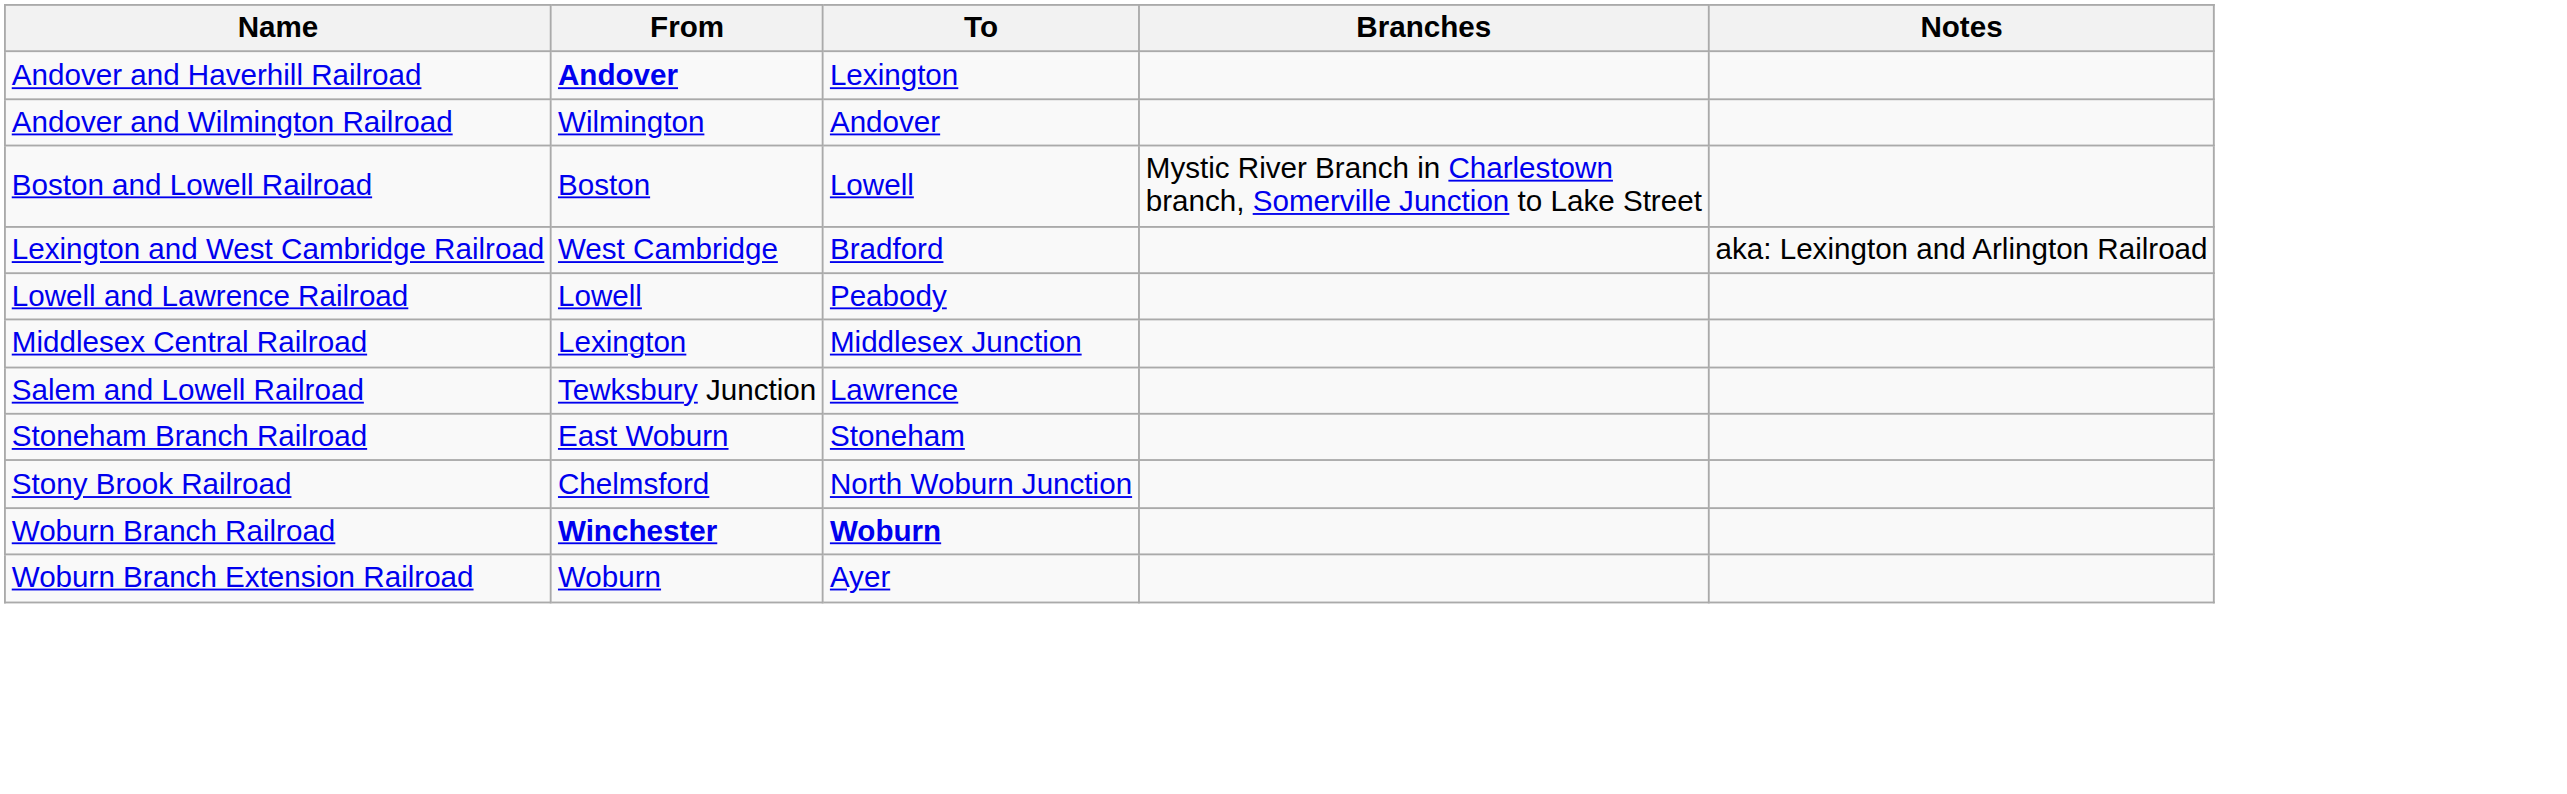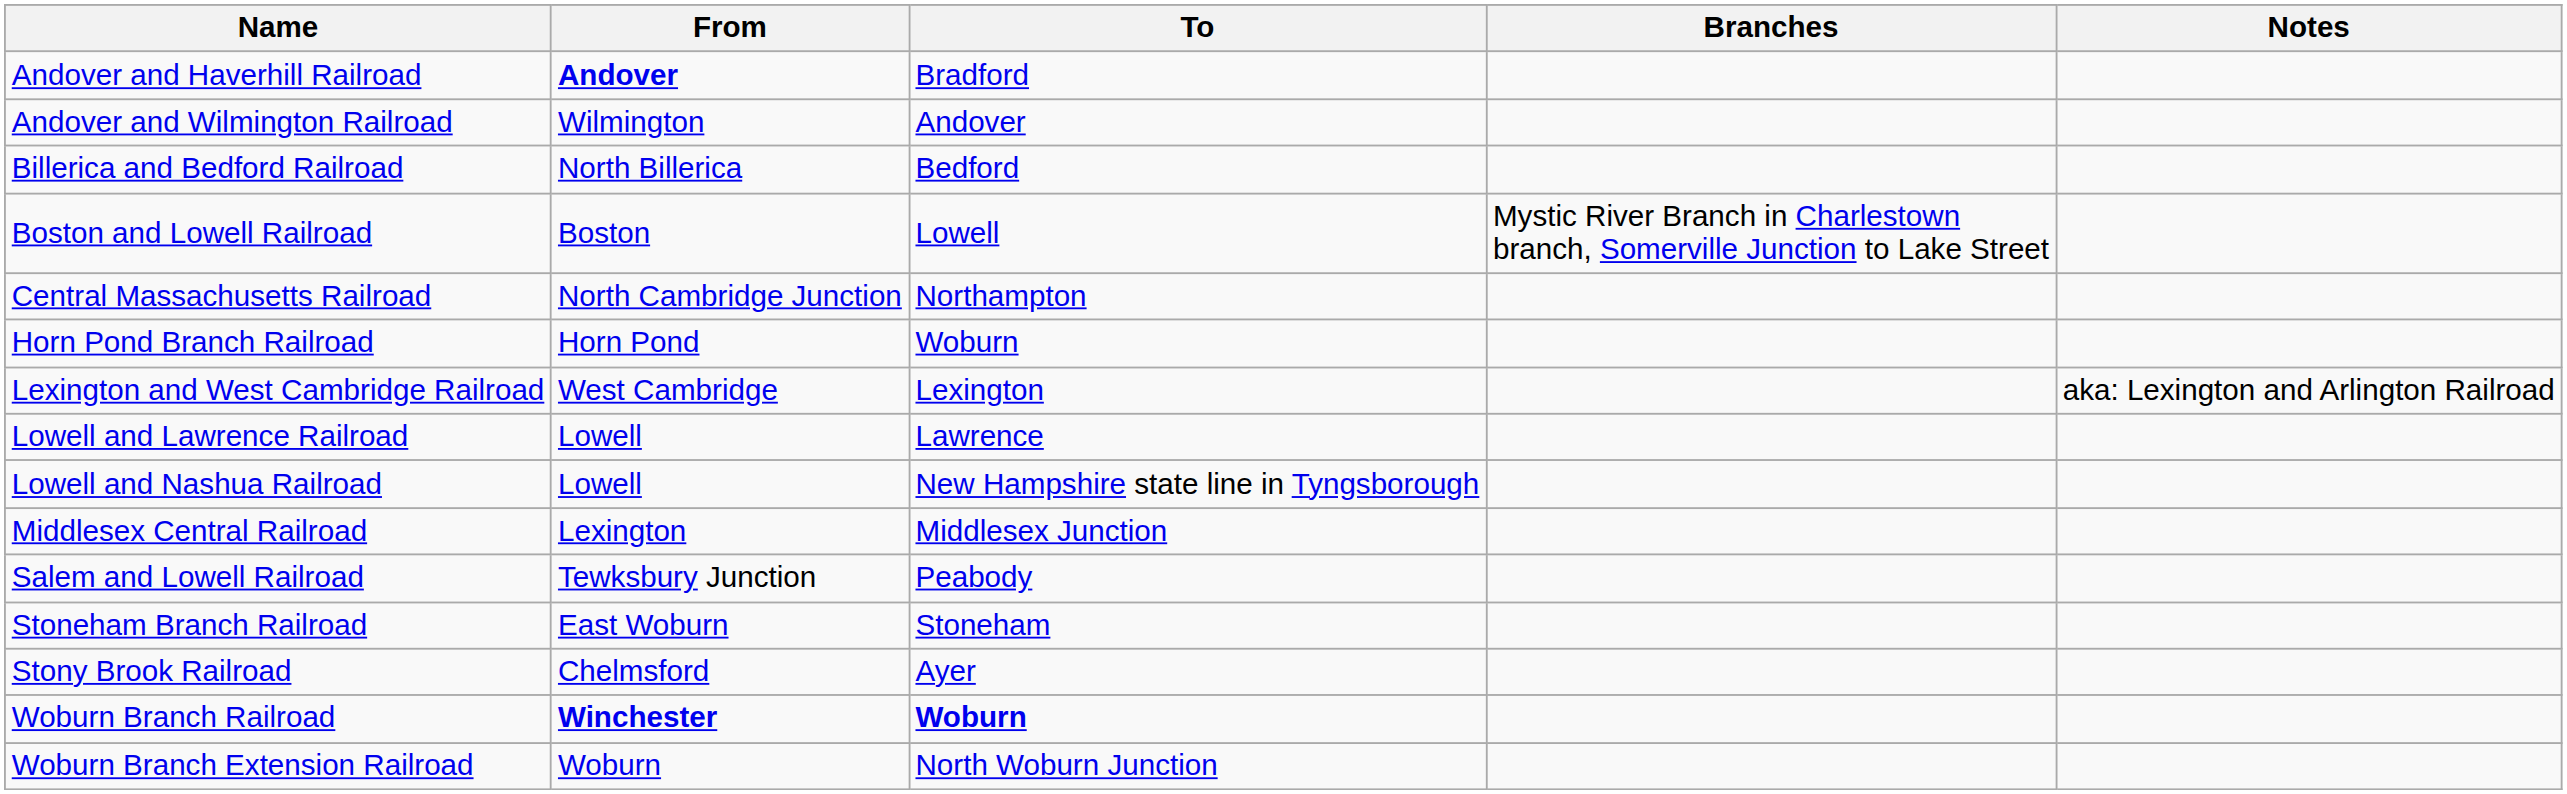 <table class="wikitable">
 <tr>
 <th>Name</th>
 <th>From</th>
 <th>To</th>
 <th>Branches</th>
 <th>Notes</th>
 </tr>
 <tr>
 <td><a href='#'>Andover and Haverhill Railroad</a></td>
 <td><strong><a href='#'>Andover</a></strong></td>
-<td><a href='#'>Lexington</a></td>
+<td><a href='#'>Bradford</a></td>
 <td></td>
 <td></td>
 </tr>
 <tr>
 <td><a href='#'>Andover and Wilmington Railroad</a></td>
 <td><a href='#'>Wilmington</a></td>
 <td><a href='#'>Andover</a></td>
 <td></td>
 <td></td>
 </tr>
 <tr>
+<td><a href='#'>Billerica and Bedford Railroad</a></td>
+<td><a href='#'>North Billerica</a></td>
+<td><a href='#'>Bedford</a></td>
+<td></td>
+<td></td>
+</tr>
+<tr>
 <td><a href='#'>Boston and Lowell Railroad</a></td>
 <td><a href='#'>Boston</a></td>
 <td><a href='#'>Lowell</a></td>
 <td>Mystic River Branch in <a href='#'>Charlestown</a><br>branch, <a href='#'>Somerville Junction</a> to Lake Street</td>
 <td></td>
 </tr>
 <tr>
+<td><a href='#'>Central Massachusetts Railroad</a></td>
+<td><a href='#'>North Cambridge Junction</a></td>
+<td><a href='#'>Northampton</a></td>
+<td></td>
+<td></td>
+</tr>
+<tr>
+<td><a href='#'>Horn Pond Branch Railroad</a></td>
+<td><a href='#'>Horn Pond</a></td>
+<td><a href='#'>Woburn</a></td>
+<td></td>
+<td></td>
+</tr>
+<tr>
 <td><a href='#'>Lexington and West Cambridge Railroad</a></td>
 <td><a href='#'>West Cambridge</a></td>
-<td><a href='#'>Bradford</a></td>
+<td><a href='#'>Lexington</a></td>
 <td></td>
 <td>aka: Lexington and Arlington Railroad</td>
 </tr>
 <tr>
 <td><a href='#'>Lowell and Lawrence Railroad</a></td>
 <td><a href='#'>Lowell</a></td>
-<td><a href='#'>Peabody</a></td>
+<td><a href='#'>Lawrence</a></td>
+<td></td>
+<td></td>
+</tr>
+<tr>
+<td><a href='#'>Lowell and Nashua Railroad</a></td>
+<td><a href='#'>Lowell</a></td>
+<td><a href='#'>New Hampshire</a> state line in <a href='#'>Tyngsborough</a></td>
 <td></td>
 <td></td>
 </tr>
 <tr>
 <td><a href='#'>Middlesex Central Railroad</a></td>
 <td><a href='#'>Lexington</a></td>
 <td><a href='#'>Middlesex Junction</a></td>
 <td></td>
 <td></td>
 </tr>
 <tr>
 <td><a href='#'>Salem and Lowell Railroad</a></td>
 <td><a href='#'>Tewksbury</a> Junction</td>
-<td><a href='#'>Lawrence</a></td>
+<td><a href='#'>Peabody</a></td>
 <td></td>
 <td></td>
 </tr>
 <tr>
 <td><a href='#'>Stoneham Branch Railroad</a></td>
 <td><a href='#'>East Woburn</a></td>
 <td><a href='#'>Stoneham</a></td>
 <td></td>
 <td></td>
 </tr>
 <tr>
 <td><a href='#'>Stony Brook Railroad</a></td>
 <td><a href='#'>Chelmsford</a></td>
-<td><a href='#'>North Woburn Junction</a></td>
+<td><a href='#'>Ayer</a></td>
 <td></td>
 <td></td>
 </tr>
 <tr>
 <td><a href='#'>Woburn Branch Railroad</a></td>
 <td><strong><a href='#'>Winchester</a></strong></td>
 <td><strong><a href='#'>Woburn</a></strong></td>
 <td></td>
 <td></td>
 </tr>
 <tr>
 <td><a href='#'>Woburn Branch Extension Railroad</a></td>
 <td><a href='#'>Woburn</a></td>
-<td><a href='#'>Ayer</a></td>
+<td><a href='#'>North Woburn Junction</a></td>
 <td></td>
 <td></td>
 </tr>
 </table>
